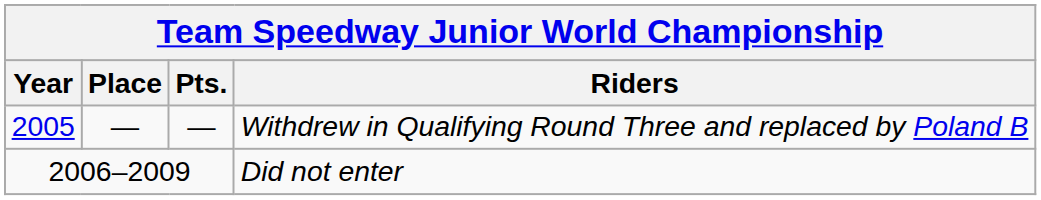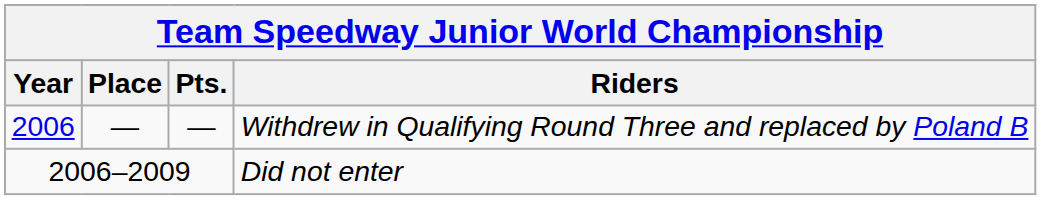 <table class=wikitable style="font-size: 90%;">
 <tr>
 <th colspan=4><big><a href='#'>Team Speedway Junior World Championship</a></big></th>
 </tr>
 <tr>
 <th>Year</th>
 <th>Place</th>
 <th>Pts.</th>
 <th>Riders</th>
 </tr>
 <tr align=center >
-<td><a href='#'>2005</a></td>
+<td><a href='#'>2006</a></td>
 <td>—</td>
 <td>—</td>
 <td align=left><em>Withdrew in Qualifying Round Three and replaced by <a href='#'>Poland B</a></em></td>
 </tr>
 <tr align=center >
 <td colspan=3>2006–2009</td>
 <td align=left><em>Did not enter</em></td>
 </tr>
 </table>
